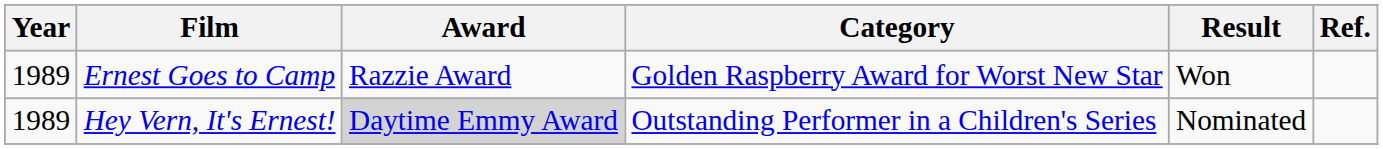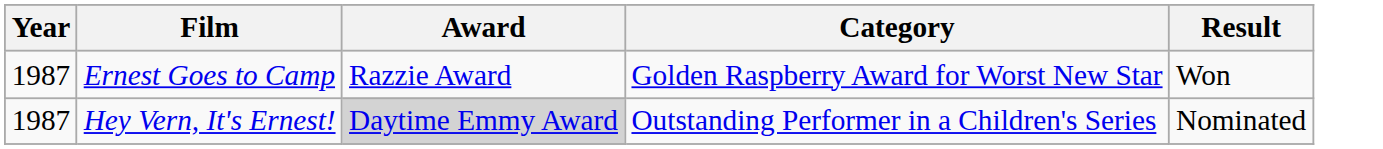 <table class="wikitable">
 <tr>
 <th><strong>Year</strong></th>
 <th><strong>Film</strong></th>
 <th>Award</th>
 <th>Category</th>
 <th>Result</th>
-<th>Ref.</th>
 </tr>
 <tr>
-<td>1989</td>
+<td>1987</td>
 <td><em><a href='#'>Ernest Goes to Camp</a></em></td>
 <td><a href='#'>Razzie Award</a></td>
 <td><a href='#'>Golden Raspberry Award for Worst New Star</a></td>
 <td>Won</td>
-<td></td>
 </tr>
 <tr>
-<td>1989</td>
+<td>1987</td>
 <td><em><a href='#'>Hey Vern, It's Ernest!</a></em></td>
 <td style="background: lightgrey;"><a href='#'>Daytime Emmy Award</a></td>
 <td><a href='#'>Outstanding Performer in a Children's Series</a></td>
 <td>Nominated</td>
-<td></td>
 </tr>
 </table>
